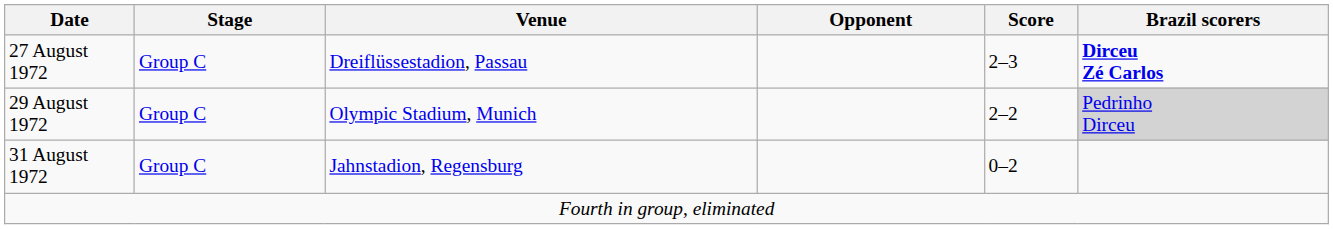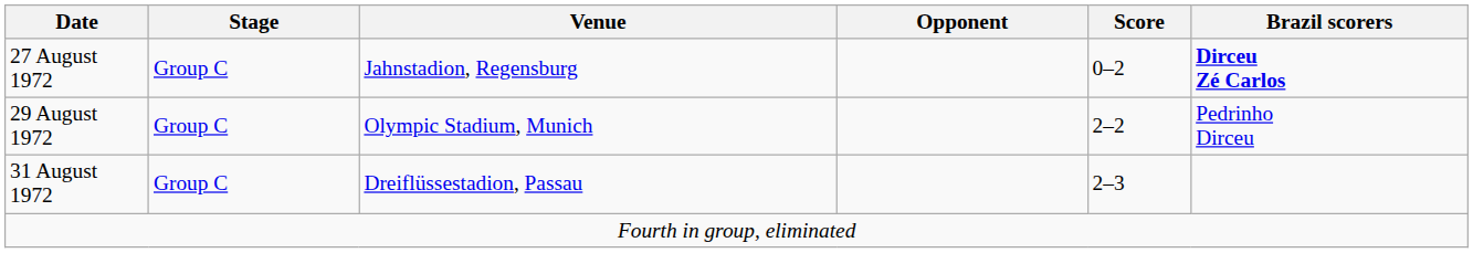 <table class="wikitable">
 <tr>
 <th width=100px>Date</th>
 <th width=150px>Stage</th>
 <th width=350px>Venue</th>
 <th width=180px>Opponent</th>
 <th width=70px>Score</th>
 <th width=200px>Brazil scorers</th>
 </tr>
 <tr>
 <td>27 August 1972</td>
 <td><a href='#'>Group C</a></td>
-<td><a href='#'>Dreiflüssestadion</a>, <a href='#'>Passau</a></td>
+<td><a href='#'>Jahnstadion</a>, <a href='#'>Regensburg</a></td>
 <td></td>
-<td>2–3</td>
+<td>0–2</td>
 <td><strong><a href='#'>Dirceu</a>  <br> <a href='#'>Zé Carlos</a> </strong></td>
 </tr>
 <tr>
 <td>29 August 1972</td>
 <td><a href='#'>Group C</a></td>
 <td><a href='#'>Olympic Stadium</a>, <a href='#'>Munich</a></td>
 <td></td>
 <td>2–2</td>
-<td style="background: lightgrey;"><a href='#'>Pedrinho</a>  <br> <a href='#'>Dirceu</a> </td>
+<td><a href='#'>Pedrinho</a>  <br> <a href='#'>Dirceu</a> </td>
 </tr>
 <tr>
 <td>31 August 1972</td>
 <td><a href='#'>Group C</a></td>
-<td><a href='#'>Jahnstadion</a>, <a href='#'>Regensburg</a></td>
+<td><a href='#'>Dreiflüssestadion</a>, <a href='#'>Passau</a></td>
 <td></td>
-<td>0–2</td>
+<td>2–3</td>
 <td></td>
 </tr>
 <tr>
 <td colspan="6" style="text-align:center;"><em>Fourth in group, eliminated</em></td>
 </tr>
 </table>
